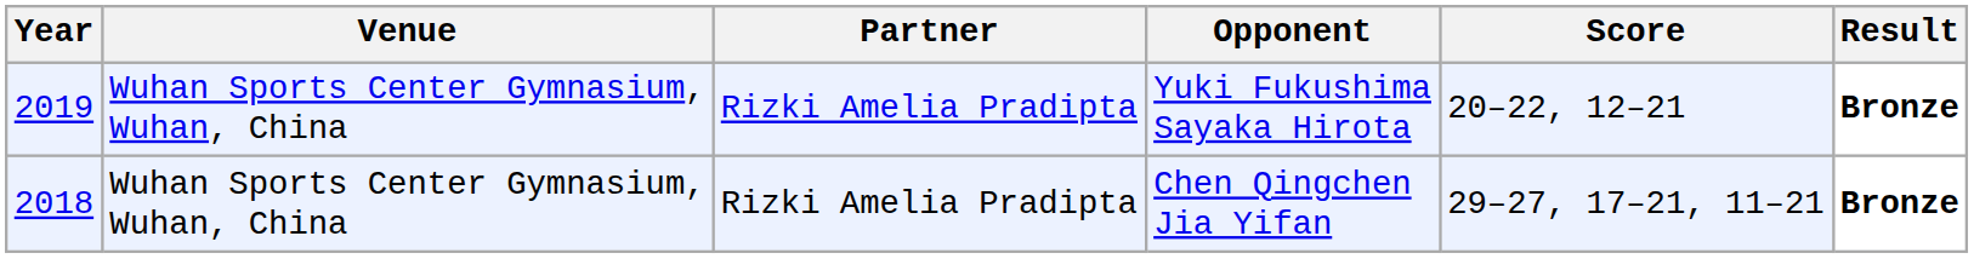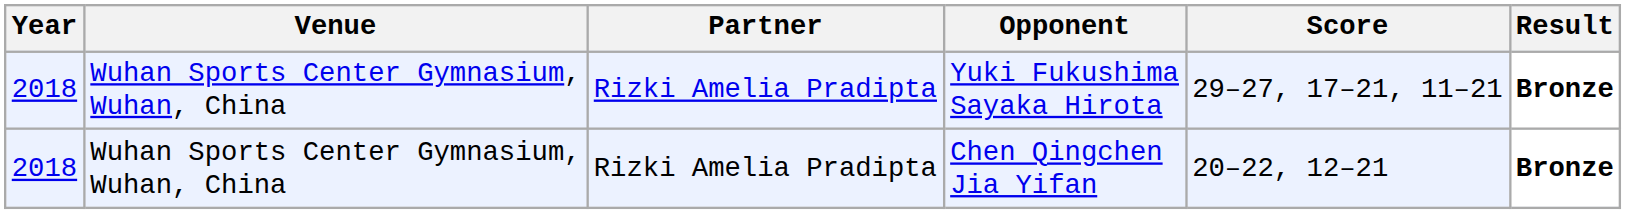 <table class="sortable wikitable" style="font-size: 90%">
 <tr>
 <th>Year</th>
 <th>Venue</th>
 <th>Partner</th>
 <th>Opponent</th>
 <th>Score</th>
 <th>Result</th>
 </tr>
 <tr style="background:#ECF2FF">
-<td align="center"><a href='#'>2019</a></td>
+<td align="center"><a href='#'>2018</a></td>
 <td align="left"><a href='#'>Wuhan Sports Center Gymnasium</a>,<br><a href='#'>Wuhan</a>, China</td>
 <td align="left"> <a href='#'>Rizki Amelia Pradipta</a></td>
 <td align="left"> <a href='#'>Yuki Fukushima</a> <br>  <a href='#'>Sayaka Hirota</a></td>
-<td align="left">20–22, 12–21</td>
+<td align="left">29–27, 17–21, 11–21</td>
 <td style="text-align:left; background:white"> <strong>Bronze</strong></td>
 </tr>
 <tr style="background:#ECF2FF">
 <td align="center"><a href='#'>2018</a></td>
 <td align="left">Wuhan Sports Center Gymnasium,<br>Wuhan, China</td>
 <td align="left"> Rizki Amelia Pradipta</td>
 <td align="left"> <a href='#'>Chen Qingchen</a> <br>  <a href='#'>Jia Yifan</a></td>
-<td align="left">29–27, 17–21, 11–21</td>
+<td align="left">20–22, 12–21</td>
 <td style="text-align:left; background:white"> <strong>Bronze</strong></td>
 </tr>
 </table>
